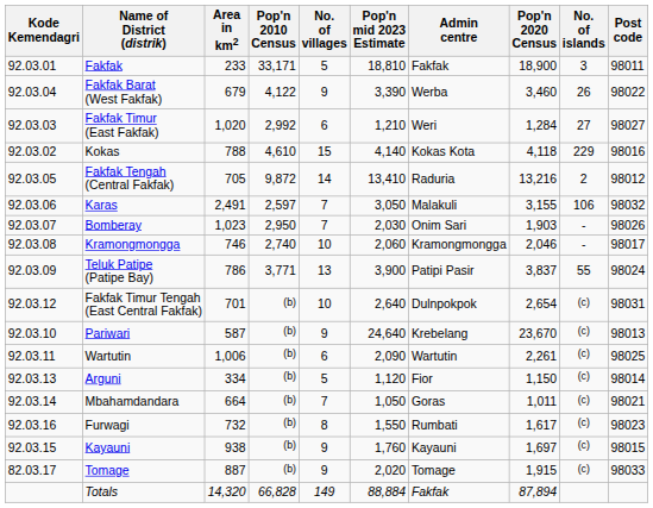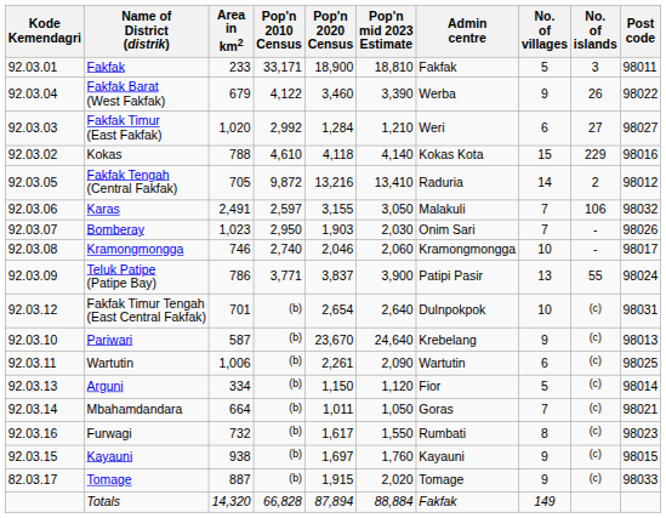 <table class="wikitable">
 <tr>
 <th>Kode <br>Kemendagri</th>
 <th>Name of<br> District <br>(<em>distrik</em>)</th>
 <th>Area<br>in <br>km<sup>2</sup></th>
 <th>Pop'n <br>2010<br>Census</th>
-<th>No.<br>of<br>villages</th>
+<th>Pop'n <br>2020<br>Census</th>
 <th>Pop'n <br>mid 2023<br>Estimate</th>
 <th>Admin <br> centre</th>
-<th>Pop'n <br>2020<br>Census</th>
+<th>No.<br>of<br>villages</th>
 <th>No.<br>of<br>islands</th>
 <th>Post<br>code</th>
 </tr>
 <tr>
 <td>92.03.01</td>
 <td><a href='#'>Fakfak</a></td>
 <td align="right">233</td>
 <td align="right">33,171</td>
-<td align="center">5</td>
+<td align="right">18,900</td>
 <td align="right">18,810</td>
 <td>Fakfak</td>
-<td align="right">18,900</td>
+<td align="center">5</td>
 <td align="center">3</td>
 <td>98011</td>
 </tr>
 <tr>
 <td>92.03.04</td>
 <td><a href='#'>Fakfak Barat</a> <br>(West Fakfak)</td>
 <td align="right">679</td>
 <td align="right">4,122</td>
-<td align="center">9</td>
+<td align="right">3,460</td>
 <td align="right">3,390</td>
 <td>Werba</td>
-<td align="right">3,460</td>
+<td align="center">9</td>
 <td align="center">26</td>
 <td>98022</td>
 </tr>
 <tr>
 <td>92.03.03</td>
 <td><a href='#'>Fakfak Timur</a> <br>(East Fakfak)</td>
 <td align="right">1,020</td>
 <td align="right">2,992</td>
-<td align="center">6</td>
+<td align="right">1,284</td>
 <td align="right">1,210</td>
 <td>Weri</td>
-<td align="right">1,284</td>
+<td align="center">6</td>
 <td align="center">27</td>
 <td>98027</td>
 </tr>
 <tr>
 <td>92.03.02</td>
 <td>Kokas</td>
 <td align="right">788</td>
 <td align="right">4,610</td>
-<td align="center">15</td>
+<td align="right">4,118</td>
 <td align="right">4,140</td>
 <td>Kokas Kota</td>
-<td align="right">4,118</td>
+<td align="center">15</td>
 <td align="center">229</td>
 <td>98016</td>
 </tr>
 <tr>
 <td>92.03.05</td>
 <td><a href='#'>Fakfak Tengah</a> <br>(Central Fakfak)</td>
 <td align="right">705</td>
 <td align="right">9,872</td>
-<td align="center">14</td>
+<td align="right">13,216</td>
 <td align="right">13,410</td>
 <td>Raduria</td>
-<td align="right">13,216</td>
+<td align="center">14</td>
 <td align="center">2</td>
 <td>98012</td>
 </tr>
 <tr>
 <td>92.03.06</td>
 <td><a href='#'>Karas</a></td>
 <td align="right">2,491</td>
 <td align="right">2,597</td>
-<td align="center">7</td>
+<td align="right">3,155</td>
 <td align="right">3,050</td>
 <td>Malakuli</td>
-<td align="right">3,155</td>
+<td align="center">7</td>
 <td align="center">106</td>
 <td>98032</td>
 </tr>
 <tr>
 <td>92.03.07</td>
 <td><a href='#'>Bomberay</a></td>
 <td align="right">1,023</td>
 <td align="right">2,950</td>
-<td align="center">7</td>
+<td align="right">1,903</td>
 <td align="right">2,030</td>
 <td>Onim Sari</td>
-<td align="right">1,903</td>
+<td align="center">7</td>
 <td align="center">-</td>
 <td>98026</td>
 </tr>
 <tr>
 <td>92.03.08</td>
 <td><a href='#'>Kramongmongga</a></td>
 <td align="right">746</td>
 <td align="right">2,740</td>
-<td align="center">10</td>
+<td align="right">2,046</td>
 <td align="right">2,060</td>
 <td>Kramongmongga</td>
-<td align="right">2,046</td>
+<td align="center">10</td>
 <td align="center">-</td>
 <td>98017</td>
 </tr>
 <tr>
 <td>92.03.09</td>
 <td><a href='#'>Teluk Patipe</a> <br>(Patipe Bay)</td>
 <td align="right">786</td>
 <td align="right">3,771</td>
-<td align="center">13</td>
+<td align="right">3,837</td>
 <td align="right">3,900</td>
 <td>Patipi Pasir</td>
-<td align="right">3,837</td>
+<td align="center">13</td>
 <td align="center">55</td>
 <td>98024</td>
 </tr>
 <tr>
 <td>92.03.12</td>
 <td>Fakfak Timur Tengah <br>(East Central Fakfak)</td>
 <td align="right">701</td>
 <td align="right"><sup>(b)</sup></td>
-<td align="center">10</td>
+<td align="right">2,654</td>
 <td align="right">2,640</td>
 <td>Dulnpokpok</td>
-<td align="right">2,654</td>
+<td align="center">10</td>
 <td align="center"><sup>(c)</sup></td>
 <td>98031</td>
 </tr>
 <tr>
 <td>92.03.10</td>
 <td><a href='#'>Pariwari</a></td>
 <td align="right">587</td>
 <td align="right"><sup>(b)</sup></td>
-<td align="center">9</td>
+<td align="right">23,670</td>
 <td align="right">24,640</td>
 <td>Krebelang</td>
-<td align="right">23,670</td>
+<td align="center">9</td>
 <td align="center"><sup>(c)</sup></td>
 <td>98013</td>
 </tr>
 <tr>
 <td>92.03.11</td>
 <td>Wartutin</td>
 <td align="right">1,006</td>
 <td align="right"><sup>(b)</sup></td>
-<td align="center">6</td>
+<td align="right">2,261</td>
 <td align="right">2,090</td>
 <td>Wartutin</td>
-<td align="right">2,261</td>
+<td align="center">6</td>
 <td align="center"><sup>(c)</sup></td>
 <td>98025</td>
 </tr>
 <tr>
 <td>92.03.13</td>
 <td><a href='#'>Arguni</a></td>
 <td align="right">334</td>
 <td align="right"><sup>(b)</sup></td>
-<td align="center">5</td>
+<td align="right">1,150</td>
 <td align="right">1,120</td>
 <td>Fior</td>
-<td align="right">1,150</td>
+<td align="center">5</td>
 <td align="center"><sup>(c)</sup></td>
 <td>98014</td>
 </tr>
 <tr>
 <td>92.03.14</td>
 <td>Mbahamdandara</td>
 <td align="right">664</td>
 <td align="right"><sup>(b)</sup></td>
-<td align="center">7</td>
+<td align="right">1,011</td>
 <td align="right">1,050</td>
 <td>Goras</td>
-<td align="right">1,011</td>
+<td align="center">7</td>
 <td align="center"><sup>(c)</sup></td>
 <td>98021</td>
 </tr>
 <tr>
 <td>92.03.16</td>
 <td>Furwagi</td>
 <td align="right">732</td>
 <td align="right"><sup>(b)</sup></td>
-<td align="center">8</td>
+<td align="right">1,617</td>
 <td align="right">1,550</td>
 <td>Rumbati</td>
-<td align="right">1,617</td>
+<td align="center">8</td>
 <td align="center"><sup>(c)</sup></td>
 <td>98023</td>
 </tr>
 <tr>
 <td>92.03.15</td>
 <td><a href='#'>Kayauni</a></td>
 <td align="right">938</td>
 <td align="right"><sup>(b)</sup></td>
-<td align="center">9</td>
+<td align="right">1,697</td>
 <td align="right">1,760</td>
 <td>Kayauni</td>
-<td align="right">1,697</td>
+<td align="center">9</td>
 <td align="center"><sup>(c)</sup></td>
 <td>98015</td>
 </tr>
 <tr>
 <td>82.03.17</td>
 <td><a href='#'>Tomage</a></td>
 <td align="right">887</td>
 <td align="right"><sup>(b)</sup></td>
-<td align="center">9</td>
+<td align="right">1,915</td>
 <td align="right">2,020</td>
 <td>Tomage</td>
-<td align="right">1,915</td>
+<td align="center">9</td>
 <td align="center"><sup>(c)</sup></td>
 <td>98033</td>
 </tr>
 <tr>
 <td></td>
 <td><em>Totals</em></td>
 <td align="right"><em>14,320</em></td>
 <td align="right"><em>66,828</em></td>
-<td align="center"><em>149</em></td>
+<td align="right"><em>87,894</em></td>
 <td align="right"><em>88,884</em></td>
 <td><em>Fakfak</em></td>
-<td align="right"><em>87,894</em></td>
+<td align="center"><em>149</em></td>
 <td align="center"></td>
 <td></td>
 </tr>
 </table>
